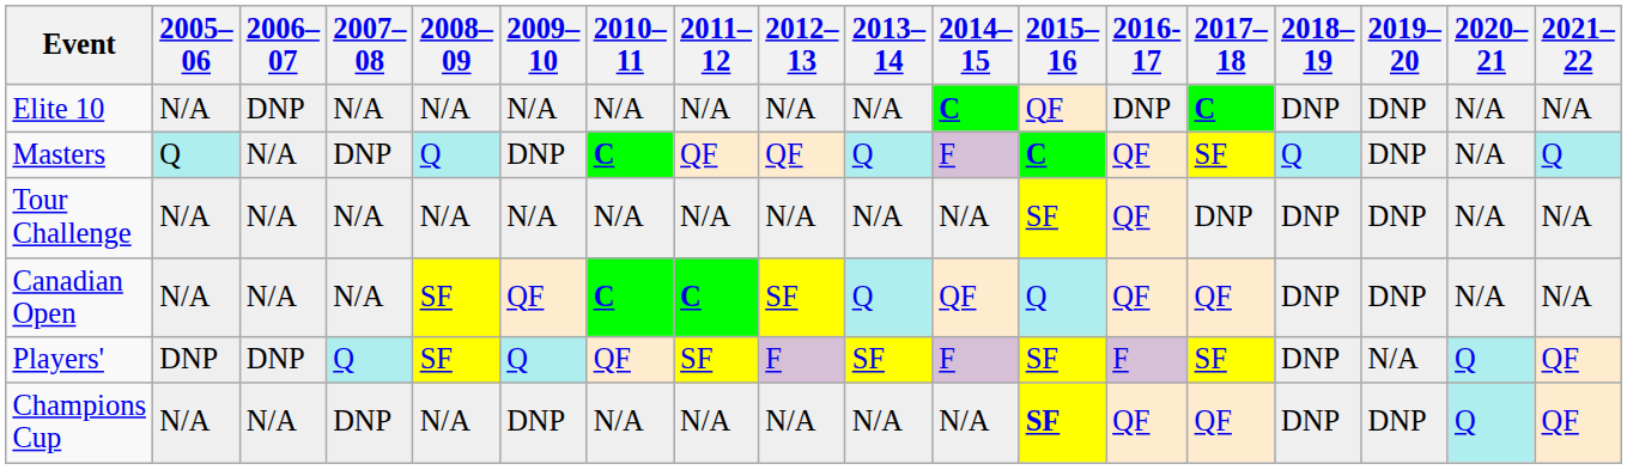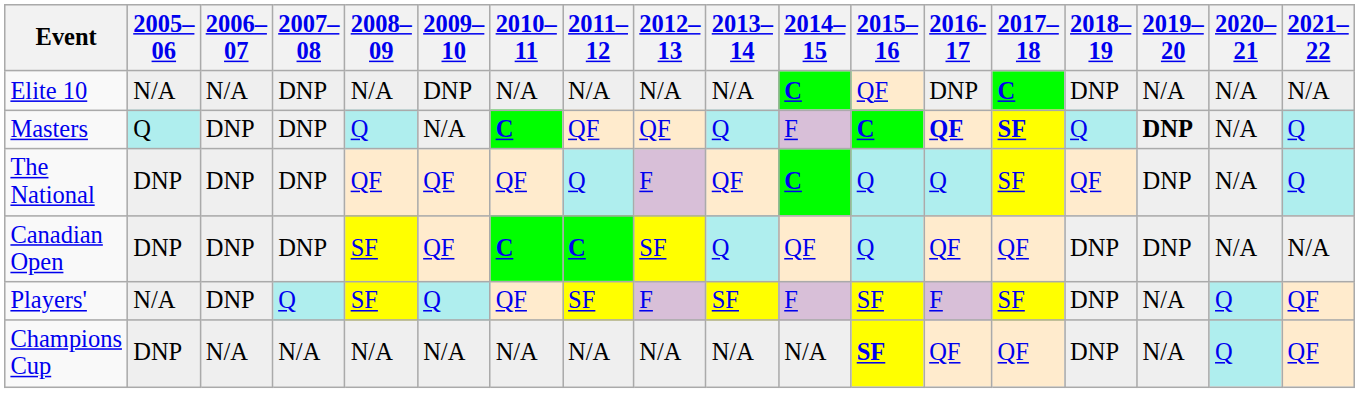 <table class="wikitable" border="1">
 <tr>
 <th>Event</th>
 <th><a href='#'>2005–06</a></th>
 <th><a href='#'>2006–07</a></th>
 <th><a href='#'>2007–08</a></th>
 <th><a href='#'>2008–09</a></th>
 <th><a href='#'>2009–10</a></th>
 <th><a href='#'>2010–11</a></th>
 <th><a href='#'>2011–12</a></th>
 <th><a href='#'>2012–13</a></th>
 <th><a href='#'>2013–14</a></th>
 <th><a href='#'>2014–15</a></th>
 <th><a href='#'>2015–16</a></th>
 <th><a href='#'>2016-17</a></th>
 <th><a href='#'>2017–18</a></th>
 <th><a href='#'>2018–19</a></th>
 <th><a href='#'>2019–20</a></th>
 <th><a href='#'>2020–21</a></th>
 <th><a href='#'>2021–22</a></th>
 </tr>
 <tr>
 <td><a href='#'>Elite 10</a></td>
 <td style="background:#EFEFEF;">N/A</td>
+<td style="background:#EFEFEF;">N/A</td>
 <td style="background:#EFEFEF;">DNP</td>
 <td style="background:#EFEFEF;">N/A</td>
-<td style="background:#EFEFEF;">N/A</td>
-<td style="background:#EFEFEF;">N/A</td>
+<td style="background:#EFEFEF;">DNP</td>
 <td style="background:#EFEFEF;">N/A</td>
 <td style="background:#EFEFEF;">N/A</td>
 <td style="background:#EFEFEF;">N/A</td>
 <td style="background:#EFEFEF;">N/A</td>
 <td style="background:#00ff00;"><strong><a href='#'>C</a></strong></td>
 <td style="background:#ffebcd;"><a href='#'>QF</a></td>
 <td style="background:#EFEFEF;">DNP</td>
 <td style="background:#00ff00;"><strong><a href='#'>C</a></strong></td>
 <td style="background:#EFEFEF;">DNP</td>
-<td style="background:#EFEFEF;">DNP</td>
+<td style="background:#EFEFEF;">N/A</td>
 <td style="background:#EFEFEF;">N/A</td>
 <td style="background:#EFEFEF;">N/A</td>
 </tr>
 <tr>
 <td><a href='#'>Masters</a></td>
 <td style="background:#afeeee;">Q</td>
-<td style="background:#EFEFEF;">N/A</td>
+<td style="background:#EFEFEF;">DNP</td>
 <td style="background:#EFEFEF;">DNP</td>
 <td style="background:#afeeee;"><a href='#'>Q</a></td>
-<td style="background:#EFEFEF;">DNP</td>
+<td style="background:#EFEFEF;">N/A</td>
 <td style="background:#00ff00;"><strong><a href='#'>C</a></strong></td>
 <td style="background:#ffebcd;"><a href='#'>QF</a></td>
 <td style="background:#ffebcd;"><a href='#'>QF</a></td>
 <td style="background:#afeeee;"><a href='#'>Q</a></td>
 <td style="background:thistle;"><a href='#'>F</a></td>
 <td style="background:#00ff00;"><strong><a href='#'>C</a></strong></td>
+<td style="background:#ffebcd;"><strong><a href='#'>QF</a></strong></td>
+<td style="background:yellow;"><strong><a href='#'>SF</a></strong></td>
+<td style="background:#afeeee;"><a href='#'>Q</a></td>
+<td style="background:#EFEFEF;"><strong>DNP</strong></td>
+<td style="background:#EFEFEF;">N/A</td>
+<td style="background:#afeeee;"><a href='#'>Q</a></td>
+</tr>
+<tr>
+<td><a href='#'>The National</a></td>
+<td style="background:#EFEFEF;">DNP</td>
+<td style="background:#EFEFEF;">DNP</td>
+<td style="background:#EFEFEF;">DNP</td>
 <td style="background:#ffebcd;"><a href='#'>QF</a></td>
+<td style="background:#ffebcd;"><a href='#'>QF</a></td>
+<td style="background:#ffebcd;"><a href='#'>QF</a></td>
+<td style="background:#afeeee;"><a href='#'>Q</a></td>
+<td style="background:thistle;"><a href='#'>F</a></td>
+<td style="background:#ffebcd;"><a href='#'>QF</a></td>
+<td style="background:#00ff00;"><strong><a href='#'>C</a></strong></td>
+<td style="background:#afeeee;"><a href='#'>Q</a></td>
+<td style="background:#afeeee;"><a href='#'>Q</a></td>
 <td style="background:yellow;"><a href='#'>SF</a></td>
-<td style="background:#afeeee;"><a href='#'>Q</a></td>
+<td style="background:#ffebcd;"><a href='#'>QF</a></td>
 <td style="background:#EFEFEF;">DNP</td>
 <td style="background:#EFEFEF;">N/A</td>
 <td style="background:#afeeee;"><a href='#'>Q</a></td>
 </tr>
 <tr>
-<td><a href='#'>Tour Challenge</a></td>
-<td style="background:#EFEFEF;">N/A</td>
-<td style="background:#EFEFEF;">N/A</td>
-<td style="background:#EFEFEF;">N/A</td>
-<td style="background:#EFEFEF;">N/A</td>
-<td style="background:#EFEFEF;">N/A</td>
-<td style="background:#EFEFEF;">N/A</td>
-<td style="background:#EFEFEF;">N/A</td>
-<td style="background:#EFEFEF;">N/A</td>
-<td style="background:#EFEFEF;">N/A</td>
-<td style="background:#EFEFEF;">N/A</td>
-<td style="background:yellow;"><a href='#'>SF</a></td>
-<td style="background:#ffebcd;"><a href='#'>QF</a></td>
+<td><a href='#'>Canadian Open</a></td>
 <td style="background:#EFEFEF;">DNP</td>
 <td style="background:#EFEFEF;">DNP</td>
 <td style="background:#EFEFEF;">DNP</td>
-<td style="background:#EFEFEF;">N/A</td>
-<td style="background:#EFEFEF;">N/A</td>
-</tr>
-<tr>
-<td><a href='#'>Canadian Open</a></td>
-<td style="background:#EFEFEF;">N/A</td>
-<td style="background:#EFEFEF;">N/A</td>
-<td style="background:#EFEFEF;">N/A</td>
 <td style="background:yellow;"><a href='#'>SF</a></td>
 <td style="background:#ffebcd;"><a href='#'>QF</a></td>
 <td style="background:#00ff00;"><strong><a href='#'>C</a></strong></td>
 <td style="background:#00ff00;"><strong><a href='#'>C</a></strong></td>
 <td style="background:yellow;"><a href='#'>SF</a></td>
 <td style="background:#afeeee;"><a href='#'>Q</a></td>
 <td style="background:#ffebcd;"><a href='#'>QF</a></td>
 <td style="background:#afeeee;"><a href='#'>Q</a></td>
 <td style="background:#ffebcd;"><a href='#'>QF</a></td>
 <td style="background:#ffebcd;"><a href='#'>QF</a></td>
 <td style="background:#EFEFEF;">DNP</td>
 <td style="background:#EFEFEF;">DNP</td>
 <td style="background:#EFEFEF;">N/A</td>
 <td style="background:#EFEFEF;">N/A</td>
 </tr>
 <tr>
 <td><a href='#'>Players'</a></td>
-<td style="background:#EFEFEF;">DNP</td>
+<td style="background:#EFEFEF;">N/A</td>
 <td style="background:#EFEFEF;">DNP</td>
 <td style="background:#afeeee;"><a href='#'>Q</a></td>
 <td style="background:yellow;"><a href='#'>SF</a></td>
 <td style="background:#afeeee;"><a href='#'>Q</a></td>
 <td style="background:#ffebcd;"><a href='#'>QF</a></td>
 <td style="background:yellow;"><a href='#'>SF</a></td>
 <td style="background:thistle;"><a href='#'>F</a></td>
 <td style="background:yellow;"><a href='#'>SF</a></td>
 <td style="background:thistle;"><a href='#'>F</a></td>
 <td style="background:yellow;"><a href='#'>SF</a></td>
 <td style="background:thistle;"><a href='#'>F</a></td>
 <td style="background:yellow;"><a href='#'>SF</a></td>
 <td style="background:#EFEFEF;">DNP</td>
 <td style="background:#EFEFEF;">N/A</td>
 <td style="background:#afeeee;"><a href='#'>Q</a></td>
 <td style="background:#ffebcd;"><a href='#'>QF</a></td>
 </tr>
 <tr>
 <td><a href='#'>Champions Cup</a></td>
+<td style="background:#EFEFEF;">DNP</td>
 <td style="background:#EFEFEF;">N/A</td>
 <td style="background:#EFEFEF;">N/A</td>
-<td style="background:#EFEFEF;">DNP</td>
 <td style="background:#EFEFEF;">N/A</td>
-<td style="background:#EFEFEF;">DNP</td>
+<td style="background:#EFEFEF;">N/A</td>
 <td style="background:#EFEFEF;">N/A</td>
 <td style="background:#EFEFEF;">N/A</td>
 <td style="background:#EFEFEF;">N/A</td>
 <td style="background:#EFEFEF;">N/A</td>
 <td style="background:#EFEFEF;">N/A</td>
 <td style="background:yellow;"><strong><a href='#'>SF</a></strong></td>
 <td style="background:#ffebcd;"><a href='#'>QF</a></td>
 <td style="background:#ffebcd;"><a href='#'>QF</a></td>
 <td style="background:#EFEFEF;">DNP</td>
-<td style="background:#EFEFEF;">DNP</td>
+<td style="background:#EFEFEF;">N/A</td>
 <td style="background:#afeeee;"><a href='#'>Q</a></td>
 <td style="background:#ffebcd;"><a href='#'>QF</a></td>
 </tr>
 </table>
